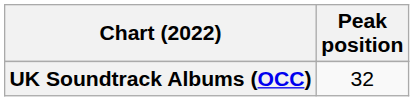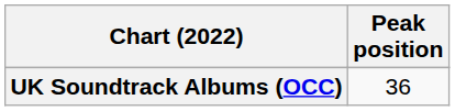 <table class="wikitable sortable plainrowheaders" style="text-align:center">
 <tr>
 <th scope="col">Chart (2022)</th>
 <th scope="col">Peak<br>position</th>
 </tr>
 <tr>
 </tr>
 <tr>
 </tr>
 <tr>
 </tr>
 <tr>
 </tr>
 <tr>
 </tr>
 <tr>
 </tr>
 <tr>
 </tr>
 <tr>
 </tr>
 <tr>
 </tr>
 <tr>
 <th scope="row">UK Soundtrack Albums (<a href='#'>OCC</a>)</th>
-<td>32</td>
+<td>36</td>
 </tr>
 </table>
